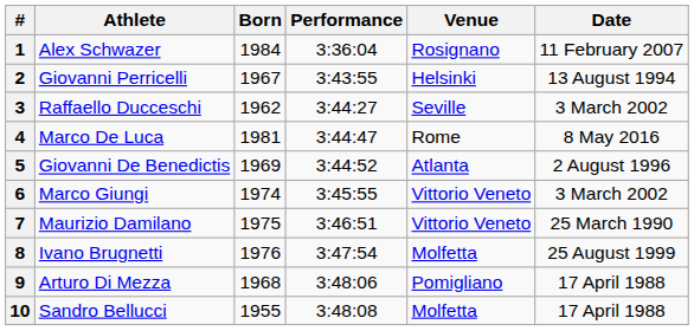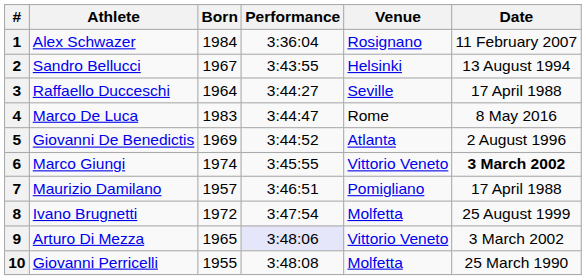 <table class="wikitable" style="font-size:90%; text-align:center;">
 <tr>
 <th>#</th>
 <th>Athlete</th>
 <th>Born</th>
 <th>Performance</th>
 <th>Venue</th>
 <th>Date</th>
 </tr>
 <tr>
 <th>1</th>
 <td align=left><a href='#'>Alex Schwazer</a></td>
 <td>1984</td>
 <td>3:36:04</td>
 <td align=left> <a href='#'>Rosignano</a></td>
 <td>11 February 2007</td>
 </tr>
 <tr>
 <th>2</th>
-<td align=left><a href='#'>Giovanni Perricelli</a></td>
+<td align=left><a href='#'>Sandro Bellucci</a></td>
 <td>1967</td>
 <td>3:43:55</td>
 <td align=left> <a href='#'>Helsinki</a></td>
 <td>13 August 1994</td>
 </tr>
 <tr>
 <th>3</th>
 <td align=left><a href='#'>Raffaello Ducceschi</a></td>
-<td>1962</td>
+<td>1964</td>
 <td>3:44:27</td>
 <td align=left> <a href='#'>Seville</a></td>
-<td>3 March 2002</td>
+<td>17 April 1988</td>
 </tr>
 <tr>
 <th>4</th>
 <td align=left><a href='#'>Marco De Luca</a></td>
-<td>1981</td>
+<td>1983</td>
 <td>3:44:47</td>
 <td align=left> Rome</td>
 <td>8 May 2016</td>
 </tr>
 <tr>
 <th>5</th>
 <td align=left><a href='#'>Giovanni De Benedictis</a></td>
 <td>1969</td>
 <td>3:44:52</td>
 <td align=left> <a href='#'>Atlanta</a></td>
 <td>2 August 1996</td>
 </tr>
 <tr>
 <th>6</th>
 <td align=left><a href='#'>Marco Giungi</a></td>
 <td>1974</td>
 <td>3:45:55</td>
 <td align=left> <a href='#'>Vittorio Veneto</a></td>
-<td>3 March 2002</td>
+<td><strong>3 March 2002</strong></td>
 </tr>
 <tr>
 <th>7</th>
 <td align=left><a href='#'>Maurizio Damilano</a></td>
-<td>1975</td>
+<td>1957</td>
 <td>3:46:51</td>
-<td align=left> <a href='#'>Vittorio Veneto</a></td>
-<td>25 March 1990</td>
+<td align=left> <a href='#'>Pomigliano</a></td>
+<td>17 April 1988</td>
 </tr>
 <tr>
 <th>8</th>
 <td align=left><a href='#'>Ivano Brugnetti</a></td>
-<td>1976</td>
+<td>1972</td>
 <td>3:47:54</td>
 <td align=left> <a href='#'>Molfetta</a></td>
 <td>25 August 1999</td>
 </tr>
 <tr>
 <th>9</th>
 <td align=left><a href='#'>Arturo Di Mezza</a></td>
-<td>1968</td>
-<td>3:48:06</td>
-<td align=left> <a href='#'>Pomigliano</a></td>
-<td>17 April 1988</td>
+<td>1965</td>
+<td style="background: lavender;">3:48:06</td>
+<td align=left> <a href='#'>Vittorio Veneto</a></td>
+<td>3 March 2002</td>
 </tr>
 <tr>
 <th>10</th>
-<td align=left><a href='#'>Sandro Bellucci</a></td>
+<td align=left><a href='#'>Giovanni Perricelli</a></td>
 <td>1955</td>
 <td>3:48:08</td>
 <td align=left> <a href='#'>Molfetta</a></td>
-<td>17 April 1988</td>
+<td>25 March 1990</td>
 </tr>
 </table>
